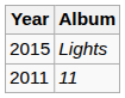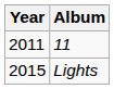 <table class="wikitable">
 <tr>
 <th>Year</th>
 <th>Album</th>
 </tr>
 <tr>
+<td>2011</td>
+<td><em>11</em></td>
+</tr>
+<tr>
 <td>2015</td>
 <td><em>Lights</em></td>
 </tr>
-<tr>
-<td>2011</td>
-<td><em>11</em></td>
-</tr>
 </table>
